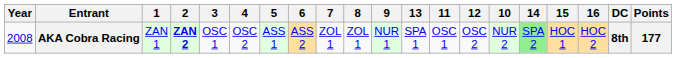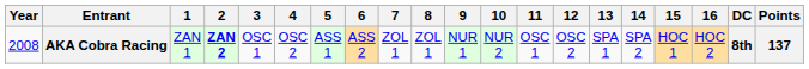 <table class="wikitable" style="text-align:center; font-size:85%">
 <tr>
 <th>Year</th>
 <th>Entrant</th>
 <th>1</th>
 <th>2</th>
 <th>3</th>
 <th>4</th>
 <th>5</th>
 <th>6</th>
 <th>7</th>
 <th>8</th>
 <th>9</th>
-<th>13</th>
+<th>10</th>
 <th>11</th>
 <th>12</th>
-<th>10</th>
+<th>13</th>
 <th>14</th>
 <th>15</th>
 <th>16</th>
 <th>DC</th>
 <th>Points</th>
 </tr>
 <tr>
 <td><a href='#'>2008</a></td>
 <th nowrap>AKA Cobra Racing</th>
 <td style="background:#dfffdf;"><a href='#'>ZAN<br>1</a><br></td>
 <td style="background:#dfffdf;"><strong><a href='#'>ZAN<br>2</a><br></strong></td>
 <td><a href='#'>OSC<br>1</a></td>
 <td><a href='#'>OSC<br>2</a></td>
 <td style="background:#dfffdf;"><a href='#'>ASS<br>1</a><br></td>
 <td style="background:#ffdf9f;"><a href='#'>ASS<br>2</a><br></td>
 <td><a href='#'>ZOL<br>1</a></td>
 <td><a href='#'>ZOL<br>1</a></td>
 <td style="background:#dfffdf;"><a href='#'>NUR<br>1</a><br></td>
-<td><a href='#'>SPA<br>1</a></td>
+<td style="background:#dfffdf;"><a href='#'>NUR<br>2</a><br></td>
 <td><a href='#'>OSC<br>1</a></td>
 <td><a href='#'>OSC<br>2</a></td>
-<td style="background:#dfffdf;"><a href='#'>NUR<br>2</a><br></td>
-<td style="background: lightgreen;"><a href='#'>SPA<br>2</a></td>
+<td><a href='#'>SPA<br>1</a></td>
+<td><a href='#'>SPA<br>2</a></td>
 <td style="background:#ffdf9f;"><a href='#'>HOC<br>1</a><br></td>
 <td style="background:#ffdf9f;"><a href='#'>HOC<br>2</a><br></td>
 <th>8th</th>
-<th>177</th>
+<th>137</th>
 </tr>
 </table>
